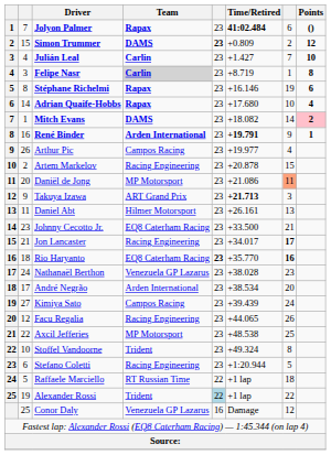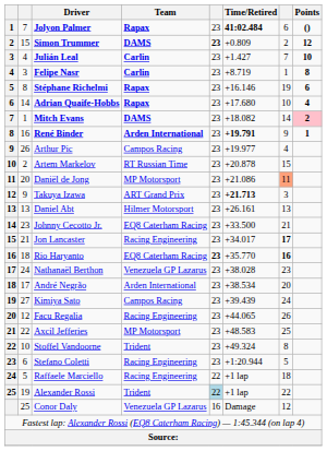 <table class="wikitable" style="font-size: 85%;">
 <tr>
 <th scope="col"></th>
 <th scope="col"></th>
 <th scope="col">Driver</th>
 <th scope="col">Team</th>
 <th scope="col"></th>
 <th scope="col">Time/Retired</th>
 <th scope="col"></th>
 <th scope="col">Points</th>
 </tr>
 <tr>
 <th scope="row">1</th>
 <td align="center">7</td>
 <td data-sort-value="PAL"> <strong><a href='#'>Jolyon Palmer</a></strong></td>
 <td><strong><a href='#'>Rapax</a></strong></td>
 <td>23</td>
 <td><strong>41:02.484</strong></td>
 <td align="center">6</td>
 <td align="center"><strong>()</strong></td>
 </tr>
 <tr>
 <th scope="row">2</th>
 <td align="center">15</td>
 <td data-sort-value="TRU"> <strong><a href='#'>Simon Trummer</a></strong></td>
 <td><strong><a href='#'>DAMS</a></strong></td>
 <td><strong>23</strong></td>
 <td>+0.809</td>
 <td align="center">2</td>
 <td align="center"><strong>12</strong></td>
 </tr>
 <tr>
 <th scope="row">3</th>
 <td align="center">4</td>
 <td data-sort-value="LEA"> <strong><a href='#'>Julián Leal</a></strong></td>
 <td><strong><a href='#'>Carlin</a></strong></td>
 <td>23</td>
 <td>+1.427</td>
 <td align="center">7</td>
 <td align="center"><strong>10</strong></td>
 </tr>
 <tr>
 <th scope="row">4</th>
 <td align="center">3</td>
 <td data-sort-value="NAS"> <strong><a href='#'>Felipe Nasr</a></strong></td>
-<td style="background: lightgrey;"><strong><a href='#'>Carlin</a></strong></td>
+<td><strong><a href='#'>Carlin</a></strong></td>
 <td>23</td>
 <td>+8.719</td>
 <td align="center">1</td>
 <td align="center"><strong>8</strong></td>
 </tr>
 <tr>
 <th scope="row">5</th>
 <td align="center">8</td>
 <td data-sort-value="RIC"> <strong><a href='#'>Stéphane Richelmi</a></strong></td>
 <td><strong><a href='#'>Rapax</a></strong></td>
 <td>23</td>
 <td>+16.146</td>
 <td align="center">19</td>
 <td align="center"><strong>6</strong></td>
 </tr>
 <tr>
 <th scope="row">6</th>
 <td align="center">14</td>
 <td data-sort-value="QUA"> <strong><a href='#'>Adrian Quaife-Hobbs</a></strong></td>
 <td><strong><a href='#'>Rapax</a></strong></td>
 <td>23</td>
 <td>+17.680</td>
 <td align="center">10</td>
 <td align="center"><strong>4</strong></td>
 </tr>
 <tr>
 <th scope="row">7</th>
 <td align="center">1</td>
 <td data-sort-value="EVA"> <strong><a href='#'>Mitch Evans</a></strong></td>
 <td><strong><a href='#'>DAMS</a></strong></td>
 <td>23</td>
 <td>+18.082</td>
 <td align="center">14</td>
 <td align="center" style="background: pink;"><strong>2</strong></td>
 </tr>
 <tr>
 <th scope="row">8</th>
 <td align="center">16</td>
 <td data-sort-value="BIN"> <strong><a href='#'>René Binder</a></strong></td>
 <td><strong><a href='#'>Arden International</a></strong></td>
 <td>23</td>
 <td><strong>+19.791</strong></td>
 <td align="center">9</td>
 <td align="center"><strong>1</strong></td>
 </tr>
 <tr>
 <th scope="row">9</th>
 <td align="center">26</td>
 <td data-sort-value="PIC"> <a href='#'>Arthur Pic</a></td>
 <td><a href='#'>Campos Racing</a></td>
 <td>23</td>
 <td>+19.977</td>
 <td align="center">4</td>
 <td></td>
 </tr>
 <tr>
 <th scope="row">10</th>
 <td align="center">2</td>
 <td data-sort-value="MAR"> <a href='#'>Artem Markelov</a></td>
-<td><a href='#'>Racing Engineering</a></td>
+<td><a href='#'>RT Russian Time</a></td>
 <td>23</td>
 <td>+20.878</td>
 <td align="center">15</td>
 <td></td>
 </tr>
 <tr>
 <th scope="row">11</th>
 <td align="center">20</td>
 <td data-sort-value="DEJ"> <a href='#'>Daniël de Jong</a></td>
 <td><a href='#'>MP Motorsport</a></td>
 <td>23</td>
 <td>+21.086</td>
 <td align="center" style="background: lightsalmon;">11</td>
 <td></td>
 </tr>
 <tr>
 <th scope="row">12</th>
 <td align="center">9</td>
 <td data-sort-value="IZA"> <a href='#'>Takuya Izawa</a></td>
 <td><a href='#'>ART Grand Prix</a></td>
 <td>23</td>
 <td><strong>+21.713</strong></td>
 <td align="center">3</td>
 <td></td>
 </tr>
 <tr>
 <th scope="row">13</th>
-<td align="center">11</td>
+<td align="center">13</td>
 <td data-sort-value="ABT"> <a href='#'>Daniel Abt</a></td>
 <td><a href='#'>Hilmer Motorsport</a></td>
 <td>23</td>
 <td>+26.161</td>
 <td align="center">13</td>
 <td></td>
 </tr>
 <tr>
 <th scope="row">14</th>
 <td align="center">23</td>
 <td data-sort-value="CEC"> <a href='#'>Johnny Cecotto Jr.</a></td>
 <td><a href='#'>EQ8 Caterham Racing</a></td>
 <td>23</td>
 <td>+33.500</td>
 <td align="center">21</td>
 <td></td>
 </tr>
 <tr>
 <th scope="row">15</th>
 <td align="center">21</td>
 <td data-sort-value="LAN"> <a href='#'>Jon Lancaster</a></td>
 <td><a href='#'>Racing Engineering</a></td>
 <td>23</td>
 <td>+34.017</td>
 <td align="center"><strong>17</strong></td>
 <td></td>
 </tr>
 <tr>
 <th scope="row">16</th>
 <td align="center">18</td>
 <td data-sort-value="HAR"> <a href='#'>Rio Haryanto</a></td>
 <td><a href='#'>EQ8 Caterham Racing</a></td>
 <td><strong>23</strong></td>
 <td>+35.770</td>
 <td align="center"><strong>16</strong></td>
 <td></td>
 </tr>
 <tr>
 <th scope="row">17</th>
 <td align="center">24</td>
 <td data-sort-value="BER"> <a href='#'>Nathanaël Berthon</a></td>
 <td><a href='#'>Venezuela GP Lazarus</a></td>
 <td>23</td>
 <td>+38.028</td>
 <td align="center">23</td>
 <td></td>
 </tr>
 <tr>
 <th scope="row">18</th>
 <td align="center">17</td>
 <td data-sort-value="NEG"> <a href='#'>André Negrão</a></td>
 <td><a href='#'>Arden International</a></td>
 <td>23</td>
 <td>+38.534</td>
 <td align="center">20</td>
 <td></td>
 </tr>
 <tr>
 <th scope="row">19</th>
 <td align="center">27</td>
 <td data-sort-value="SAT"> <a href='#'>Kimiya Sato</a></td>
 <td><a href='#'>Campos Racing</a></td>
 <td>23</td>
 <td>+39.439</td>
 <td align="center">24</td>
 <td></td>
 </tr>
 <tr>
 <th scope="row">20</th>
 <td align="center">12</td>
 <td data-sort-value="REG"> <a href='#'>Facu Regalia</a></td>
 <td><a href='#'>Racing Engineering</a></td>
 <td>23</td>
 <td>+44.065</td>
 <td align="center">26</td>
 <td></td>
 </tr>
 <tr>
 <th scope="row">21</th>
 <td align="center">22</td>
 <td data-sort-value="JEF"> <a href='#'>Axcil Jefferies</a></td>
 <td><a href='#'>MP Motorsport</a></td>
 <td>23</td>
-<td>+48.538</td>
+<td>+48.583</td>
 <td align="center">25</td>
 <td></td>
 </tr>
 <tr>
 <th scope="row">22</th>
 <td align="center">10</td>
 <td data-sort-value="VAN"> <a href='#'>Stoffel Vandoorne</a></td>
 <td><a href='#'>Trident</a></td>
 <td>23</td>
 <td>+49.324</td>
 <td align="center">8</td>
 <td></td>
 </tr>
 <tr>
 <th scope="row">23</th>
 <td align="center">6</td>
 <td data-sort-value="COL"> <a href='#'>Stefano Coletti</a></td>
 <td><a href='#'>Racing Engineering</a></td>
 <td>23</td>
 <td>+1:20.944</td>
 <td align="center">5</td>
 <td></td>
 </tr>
 <tr>
 <th scope="row">24</th>
 <td align="center">5</td>
 <td data-sort-value="MAR"> <a href='#'>Raffaele Marciello</a></td>
-<td><a href='#'>RT Russian Time</a></td>
+<td><a href='#'>Racing Engineering</a></td>
 <td>22</td>
 <td>+1 lap</td>
 <td align="center">18</td>
 <td></td>
 </tr>
 <tr>
 <th scope="row">25</th>
 <td align="center">19</td>
 <td data-sort-value="ROS"> <a href='#'>Alexander Rossi</a></td>
 <td><a href='#'>Trident</a></td>
 <td style="background: lightblue;">22</td>
 <td>+1 lap</td>
 <td align="center">22</td>
 <td></td>
 </tr>
 <tr>
 <th scope="row" data-sort-value="26"></th>
 <td align="center">25</td>
 <td data-sort-value="DAL"> <a href='#'>Conor Daly</a></td>
 <td><a href='#'>Venezuela GP Lazarus</a></td>
 <td>16</td>
 <td>Damage</td>
 <td align="center">12</td>
 <td></td>
 </tr>
 <tr class="sortbottom">
 <td colspan="8" align="center"><em>Fastest lap: <a href='#'>Alexander Rossi</a> (<a href='#'>EQ8 Caterham Racing</a>) — 1:45.344 (on lap 4)</em></td>
 </tr>
 <tr class="sortbottom">
 <th colspan="8">Source:</th>
 </tr>
 <tr>
 </tr>
 </table>
